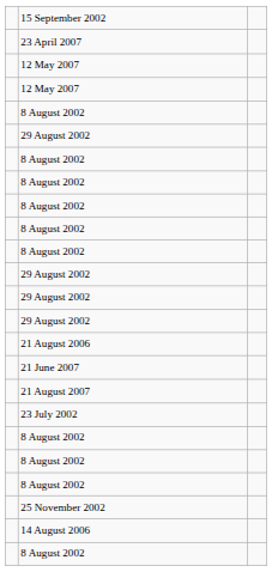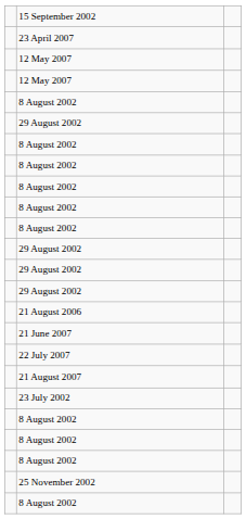 <table class="wikitable" style="font-size: 89%; float: left; width: 24em; margin-right: 1em; line-height: 1.65em">
 <tr>
 <td></td>
 <td>15 September 2002</td>
 <td><small></small></td>
 </tr>
 <tr>
 <td></td>
 <td>23 April 2007</td>
 <td><small></small> </td>
 </tr>
 <tr>
 <td></td>
 <td>12 May 2007</td>
 <td><small></small> </td>
 </tr>
 <tr>
 <td></td>
 <td>12 May 2007</td>
 <td><small></small> </td>
 </tr>
 <tr>
 <td></td>
 <td>8 August 2002</td>
 <td><small></small></td>
 </tr>
 <tr>
 <td></td>
 <td>29 August 2002</td>
 <td><small></small></td>
 </tr>
 <tr>
 <td></td>
 <td>8 August 2002</td>
 <td><small></small></td>
 </tr>
 <tr>
 <td></td>
 <td>8 August 2002</td>
 <td><small></small></td>
 </tr>
 <tr>
 <td></td>
 <td>8 August 2002</td>
 <td><small></small></td>
 </tr>
 <tr>
 <td></td>
 <td>8 August 2002</td>
 <td><small></small></td>
 </tr>
 <tr>
 <td></td>
 <td>8 August 2002</td>
 <td><small></small></td>
 </tr>
 <tr>
 <td></td>
 <td>29 August 2002</td>
 <td><small></small></td>
 </tr>
 <tr>
 <td></td>
 <td>29 August 2002</td>
 <td><small></small></td>
 </tr>
 <tr>
 <td></td>
 <td>29 August 2002</td>
 <td><small></small></td>
 </tr>
 <tr>
 <td></td>
 <td>21 August 2006</td>
 <td><small></small></td>
 </tr>
 <tr>
 <td></td>
 <td>21 June 2007</td>
 <td><small></small> </td>
 </tr>
 <tr>
 <td></td>
+<td>22 July 2007</td>
+<td><small></small> </td>
+</tr>
+<tr>
+<td></td>
 <td>21 August 2007</td>
 <td><small></small> </td>
 </tr>
 <tr>
 <td></td>
 <td>23 July 2002</td>
 <td><small></small></td>
 </tr>
 <tr>
 <td></td>
 <td>8 August 2002</td>
 <td><small></small></td>
 </tr>
 <tr>
 <td></td>
 <td>8 August 2002</td>
 <td><small></small></td>
 </tr>
 <tr>
 <td></td>
 <td>8 August 2002</td>
 <td><small></small></td>
 </tr>
 <tr>
 <td></td>
 <td>25 November 2002</td>
 <td><small></small></td>
 </tr>
 <tr>
 <td></td>
-<td>14 August 2006</td>
-<td><small></small></td>
-</tr>
-<tr>
-<td></td>
 <td>8 August 2002</td>
 <td><small></small></td>
 </tr>
 </table>
